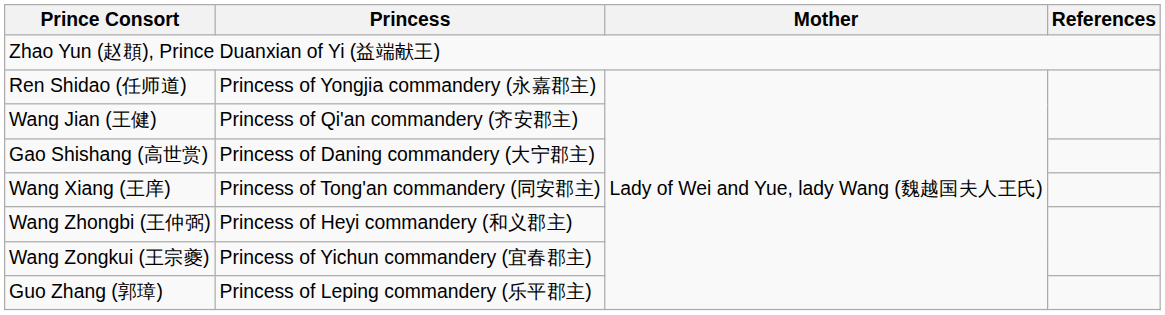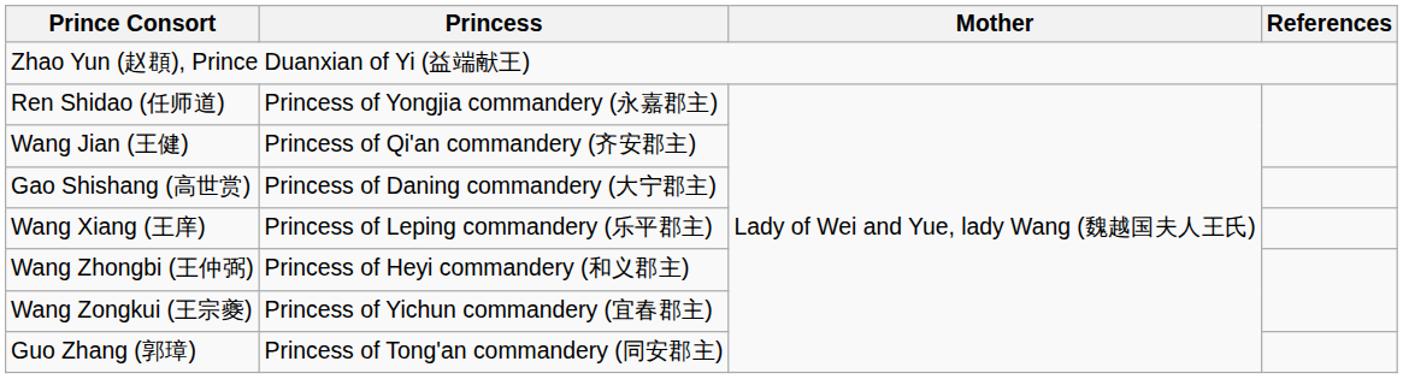 <table class="wikitable">
 <tr>
 <th>Prince Consort</th>
 <th>Princess</th>
 <th>Mother</th>
 <th>References</th>
 </tr>
 <tr>
 <td colspan="4">Zhao Yun (赵頵), Prince Duanxian of Yi (益端献王)</td>
 </tr>
 <tr>
 <td>Ren Shidao (任师道)</td>
 <td>Princess of Yongjia commandery (永嘉郡主)</td>
 <td rowspan="7">Lady of Wei and Yue, lady Wang (魏越国夫人王氏)</td>
 <td rowspan="2"></td>
 </tr>
 <tr>
 <td>Wang Jian (王健)</td>
 <td>Princess of Qi'an commandery (齐安郡主)</td>
 </tr>
 <tr>
 <td>Gao Shishang (高世赏)</td>
 <td>Princess of Daning commandery (大宁郡主)</td>
 <td></td>
 </tr>
 <tr>
 <td>Wang Xiang (王庠)</td>
-<td>Princess of Tong'an commandery (同安郡主)</td>
+<td>Princess of Leping commandery (乐平郡主)</td>
 <td></td>
 </tr>
 <tr>
 <td>Wang Zhongbi (王仲弼)</td>
 <td>Princess of Heyi commandery (和义郡主)</td>
 <td rowspan="2"></td>
 </tr>
 <tr>
 <td>Wang Zongkui (王宗夔)</td>
 <td>Princess of Yichun commandery (宜春郡主)</td>
 </tr>
 <tr>
 <td>Guo Zhang (郭璋)</td>
-<td>Princess of Leping commandery (乐平郡主)</td>
+<td>Princess of Tong'an commandery (同安郡主)</td>
 <td></td>
 </tr>
 </table>
